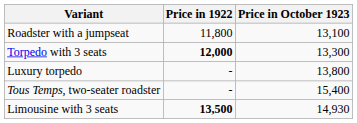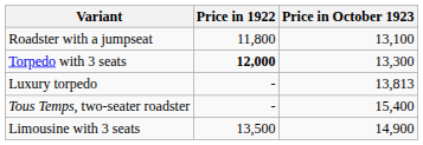 <table class="wikitable">
 <tr>
 <th>Variant</th>
 <th>Price in 1922</th>
 <th>Price in October 1923</th>
 </tr>
 <tr>
 <td>Roadster with a jumpseat</td>
 <td align="right">11,800</td>
 <td align="right">13,100</td>
 </tr>
 <tr>
 <td><a href='#'>Torpedo</a> with 3 seats</td>
 <td align="right"><strong>12,000</strong></td>
 <td align="right">13,300</td>
 </tr>
 <tr>
 <td>Luxury torpedo</td>
 <td align="right">-</td>
-<td align="right">13,800</td>
+<td align="right">13,813</td>
 </tr>
 <tr>
 <td><em>Tous Temps</em>, two-seater roadster</td>
 <td align="right">-</td>
 <td align="right">15,400</td>
 </tr>
 <tr>
 <td>Limousine with 3 seats</td>
-<td align="right"><strong>13,500</strong></td>
-<td align="right">14,930</td>
+<td align="right">13,500</td>
+<td align="right">14,900</td>
 </tr>
 </table>
